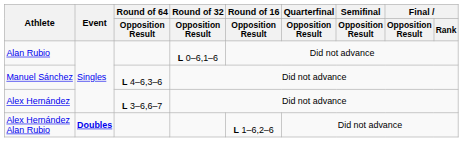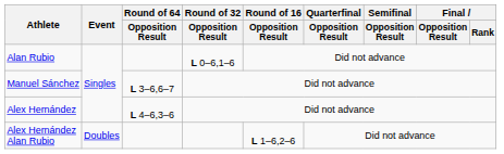 <table class=wikitable style=font-size:90%;text-align:center>
 <tr>
 <th rowspan=2>Athlete</th>
 <th rowspan=2>Event</th>
 <th>Round of 64</th>
 <th>Round of 32</th>
 <th>Round of 16</th>
 <th>Quarterfinal</th>
 <th>Semifinal</th>
 <th colspan=2>Final / </th>
 </tr>
 <tr style=font-size:95%>
 <th>Opposition<br>Result</th>
 <th>Opposition<br>Result</th>
 <th>Opposition<br>Result</th>
 <th>Opposition<br>Result</th>
 <th>Opposition<br>Result</th>
 <th>Opposition<br>Result</th>
 <th>Rank</th>
 </tr>
 <tr>
 <td align=left><a href='#'>Alan Rubio</a></td>
 <td align=left rowspan=3><a href='#'>Singles</a></td>
 <td></td>
 <td><br><strong>L</strong> 0–6,1–6</td>
 <td colspan=5>Did not advance</td>
 </tr>
 <tr>
 <td align=left><a href='#'>Manuel Sánchez</a></td>
+<td><br><strong>L</strong> 3–6,6–7</td>
+<td colspan=6>Did not advance</td>
+</tr>
+<tr>
+<td align=left><a href='#'>Alex Hernández</a></td>
 <td><br><strong>L</strong> 4–6,3–6</td>
 <td colspan=6>Did not advance</td>
 </tr>
 <tr>
-<td align=left><a href='#'>Alex Hernández</a></td>
-<td><br><strong>L</strong> 3–6,6–7</td>
-<td colspan=6>Did not advance</td>
-</tr>
-<tr>
 <td align=left><a href='#'>Alex Hernández</a><br><a href='#'>Alan Rubio</a></td>
-<td align=left><strong><a href='#'>Doubles</a></strong></td>
+<td align=left><a href='#'>Doubles</a></td>
 <td></td>
 <td></td>
 <td><br><strong>L</strong> 1–6,2–6</td>
 <td colspan=4>Did not advance</td>
 </tr>
 </table>
